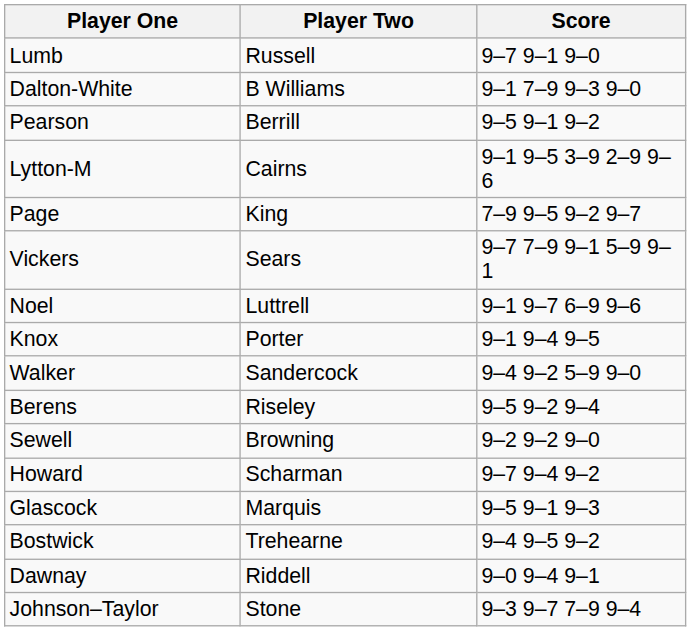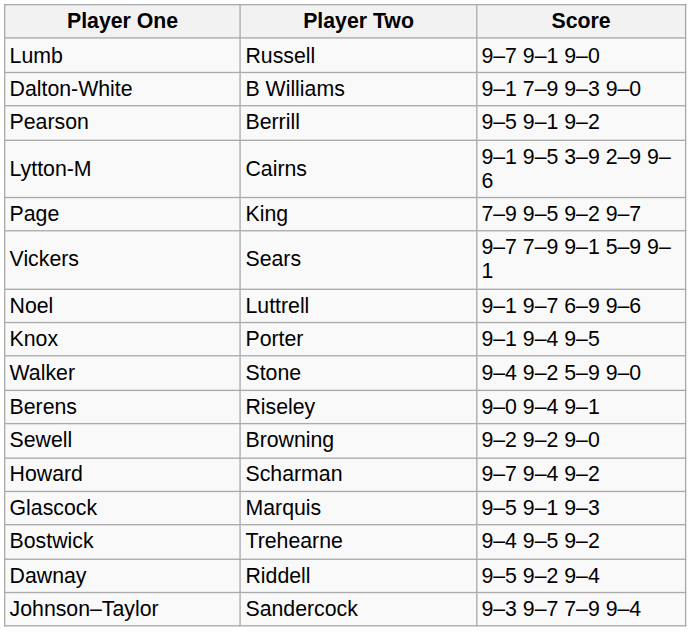 <table class="wikitable">
 <tr>
 <th width=170>Player One</th>
 <th width=170>Player Two</th>
 <th width=150>Score</th>
 </tr>
 <tr>
 <td> Lumb</td>
 <td> Russell</td>
 <td>9–7 9–1 9–0</td>
 </tr>
 <tr>
 <td> Dalton-White</td>
 <td> B Williams</td>
 <td>9–1 7–9 9–3 9–0</td>
 </tr>
 <tr>
 <td> Pearson</td>
 <td> Berrill</td>
 <td>9–5 9–1 9–2</td>
 </tr>
 <tr>
 <td> Lytton-M</td>
 <td> Cairns</td>
 <td>9–1 9–5 3–9 2–9 9–6</td>
 </tr>
 <tr>
 <td> Page</td>
 <td> King</td>
 <td>7–9 9–5 9–2 9–7</td>
 </tr>
 <tr>
 <td> Vickers</td>
 <td> Sears</td>
 <td>9–7 7–9 9–1 5–9 9–1</td>
 </tr>
 <tr>
 <td> Noel</td>
 <td> Luttrell</td>
 <td>9–1 9–7 6–9 9–6</td>
 </tr>
 <tr>
 <td> Knox</td>
 <td> Porter</td>
 <td>9–1 9–4 9–5</td>
 </tr>
 <tr>
 <td> Walker</td>
-<td> Sandercock</td>
+<td> Stone</td>
 <td>9–4 9–2 5–9 9–0</td>
 </tr>
 <tr>
 <td> Berens</td>
 <td> Riseley</td>
-<td>9–5 9–2 9–4</td>
+<td>9–0 9–4 9–1</td>
 </tr>
 <tr>
 <td> Sewell</td>
 <td> Browning</td>
 <td>9–2 9–2 9–0</td>
 </tr>
 <tr>
 <td> Howard</td>
 <td> Scharman</td>
 <td>9–7 9–4 9–2</td>
 </tr>
 <tr>
 <td> Glascock</td>
 <td> Marquis</td>
 <td>9–5 9–1 9–3</td>
 </tr>
 <tr>
 <td> Bostwick</td>
 <td> Trehearne</td>
 <td>9–4 9–5 9–2</td>
 </tr>
 <tr>
 <td> Dawnay</td>
 <td> Riddell</td>
-<td>9–0 9–4 9–1</td>
+<td>9–5 9–2 9–4</td>
 </tr>
 <tr>
 <td> Johnson–Taylor</td>
-<td> Stone</td>
+<td> Sandercock</td>
 <td>9–3 9–7 7–9 9–4</td>
 </tr>
 </table>
